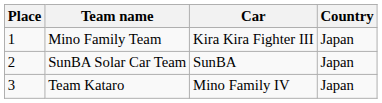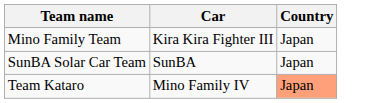 <table class="wikitable">
 <tr>
-<th>Place</th>
 <th>Team name</th>
 <th>Car</th>
 <th>Country</th>
 </tr>
 <tr>
-<td>1</td>
 <td>Mino Family Team</td>
 <td>Kira Kira Fighter III</td>
 <td>Japan</td>
 </tr>
 <tr>
-<td>2</td>
 <td>SunBA Solar Car Team</td>
 <td>SunBA</td>
 <td>Japan</td>
 </tr>
 <tr>
-<td>3</td>
 <td>Team Kataro</td>
 <td>Mino Family IV</td>
-<td>Japan</td>
+<td style="background: lightsalmon;">Japan</td>
 </tr>
 </table>
